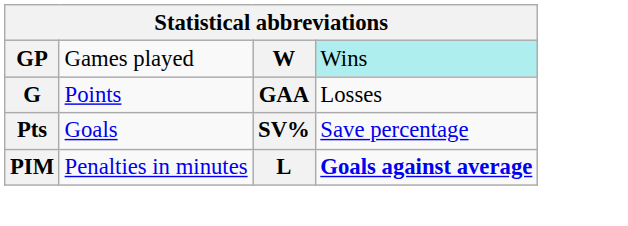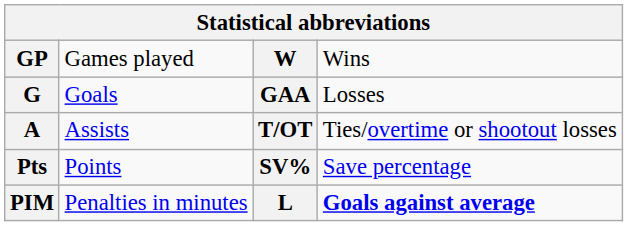 <table class="wikitable">
 <tr>
 <th colspan=4>Statistical abbreviations</th>
 </tr>
 <tr>
 <th scope="row">GP</th>
 <td>Games played</td>
 <th scope="row">W</th>
-<td style="background: paleturquoise;">Wins</td>
+<td>Wins</td>
 </tr>
 <tr>
 <th scope="row">G</th>
-<td><a href='#'>Points</a></td>
+<td><a href='#'>Goals</a></td>
 <th scope="row">GAA</th>
 <td>Losses</td>
 </tr>
 <tr>
+<th scope="row">A</th>
+<td><a href='#'>Assists</a></td>
+<th scope="row">T/OT</th>
+<td>Ties/<a href='#'>overtime</a> or <a href='#'>shootout</a> losses</td>
+</tr>
+<tr>
 <th scope="row">Pts</th>
-<td><a href='#'>Goals</a></td>
+<td><a href='#'>Points</a></td>
 <th scope="row">SV%</th>
 <td><a href='#'>Save percentage</a></td>
 </tr>
 <tr>
 <th scope="row">PIM</th>
 <td><a href='#'>Penalties in minutes</a></td>
 <th scope="row">L</th>
 <td><strong><a href='#'>Goals against average</a></strong></td>
 </tr>
 </table>
